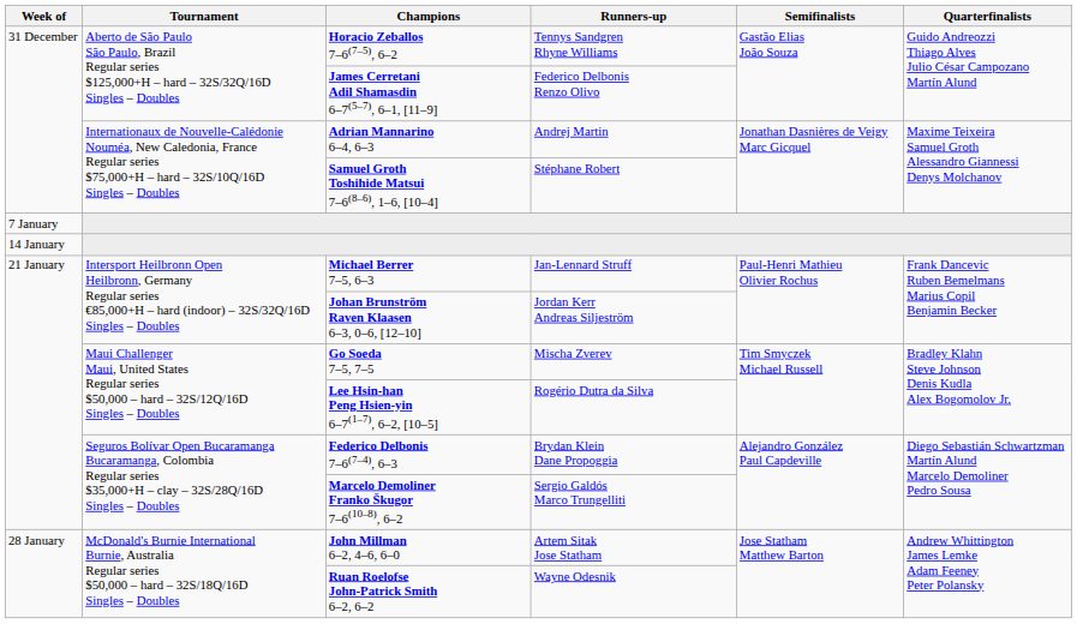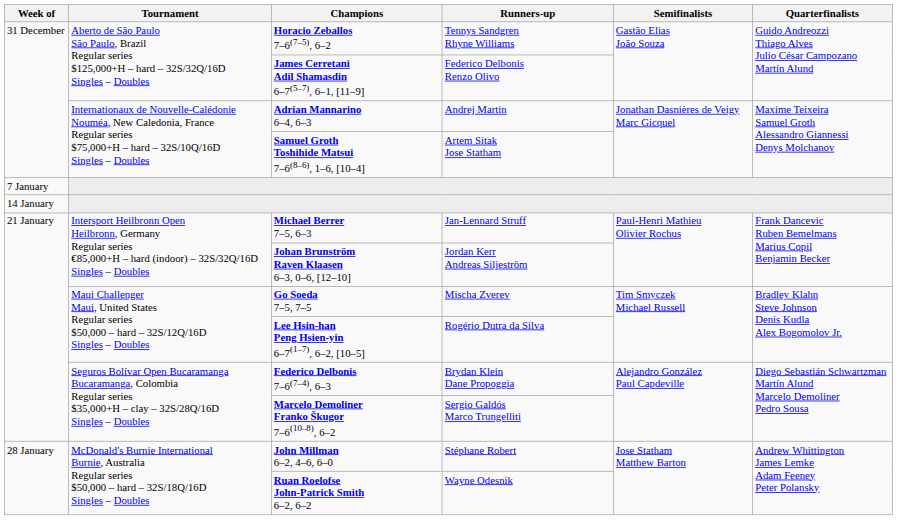 <table class="wikitable" style="font-size:85%;">
 <tr>
 <th width="75">Week of</th>
 <th width="250">Tournament</th>
 <th width="210">Champions</th>
 <th width="210">Runners-up</th>
 <th width="170">Semifinalists</th>
 <th width="170">Quarterfinalists</th>
 </tr>
 <tr valign=top>
 <td rowspan=4>31 December</td>
 <td rowspan=2><a href='#'>Aberto de São Paulo</a><br><a href='#'>São Paulo</a>, Brazil<br>Regular series<br>$125,000+H – hard – 32S/32Q/16D<br> <a href='#'>Singles</a> – <a href='#'>Doubles</a></td>
 <td> <strong><a href='#'>Horacio Zeballos</a></strong> <br>7–6<sup>(7–5)</sup>, 6–2</td>
 <td> <a href='#'>Tennys Sandgren</a><br> <a href='#'>Rhyne Williams</a></td>
 <td rowspan=2> <a href='#'>Gastão Elias</a> <br>  <a href='#'>João Souza</a></td>
 <td rowspan=2> <a href='#'>Guido Andreozzi</a> <br> <a href='#'>Thiago Alves</a> <br> <a href='#'>Julio César Campozano</a> <br>  <a href='#'>Martín Alund</a></td>
 </tr>
 <tr valign=top>
 <td> <strong><a href='#'>James Cerretani</a></strong> <br> <strong><a href='#'>Adil Shamasdin</a></strong><br> 6–7<sup>(5–7)</sup>, 6–1, [11–9]</td>
 <td> <a href='#'>Federico Delbonis</a> <br>  <a href='#'>Renzo Olivo</a></td>
 </tr>
 <tr valign=top>
 <td rowspan=2><a href='#'>Internationaux de Nouvelle-Calédonie</a><br><a href='#'>Nouméa</a>, New Caledonia, France<br>Regular series<br>$75,000+H – hard – 32S/10Q/16D<br> <a href='#'>Singles</a> – <a href='#'>Doubles</a></td>
 <td> <strong><a href='#'>Adrian Mannarino</a></strong><br>6–4, 6–3</td>
 <td> <a href='#'>Andrej Martin</a></td>
 <td rowspan=2> <a href='#'>Jonathan Dasnières de Veigy</a> <br>  <a href='#'>Marc Gicquel</a></td>
 <td rowspan=2> <a href='#'>Maxime Teixeira</a> <br>  <a href='#'>Samuel Groth</a> <br> <a href='#'>Alessandro Giannessi</a> <br>  <a href='#'>Denys Molchanov</a></td>
 </tr>
 <tr valign=top>
 <td> <strong><a href='#'>Samuel Groth</a></strong><br> <strong><a href='#'>Toshihide Matsui</a></strong> <br> 7–6<sup>(8–6)</sup>, 1–6, [10–4]</td>
-<td> <a href='#'>Stéphane Robert</a></td>
+<td> <a href='#'>Artem Sitak</a><br> <a href='#'>Jose Statham</a></td>
 </tr>
 <tr valign=top>
 <td rowspan=1>7 January</td>
 <td colspan=5 bgcolor="#ededed"></td>
 </tr>
 <tr valign=top>
 <td rowspan=1>14 January</td>
 <td colspan=5 bgcolor="#ededed"></td>
 </tr>
 <tr valign=top>
 <td rowspan=6>21 January</td>
 <td rowspan=2><a href='#'>Intersport Heilbronn Open</a><br><a href='#'>Heilbronn</a>, Germany<br>Regular series<br>€85,000+H – hard (indoor) – 32S/32Q/16D<br> <a href='#'>Singles</a> – <a href='#'>Doubles</a></td>
 <td> <strong><a href='#'>Michael Berrer</a></strong> <br>7–5, 6–3</td>
 <td> <a href='#'>Jan-Lennard Struff</a></td>
 <td rowspan=2> <a href='#'>Paul-Henri Mathieu</a><br>  <a href='#'>Olivier Rochus</a></td>
 <td rowspan=2> <a href='#'>Frank Dancevic</a> <br>  <a href='#'>Ruben Bemelmans</a> <br>  <a href='#'>Marius Copil</a> <br>  <a href='#'>Benjamin Becker</a></td>
 </tr>
 <tr valign=top>
 <td> <strong><a href='#'>Johan Brunström</a></strong><br> <strong><a href='#'>Raven Klaasen</a></strong> <br> 6–3, 0–6, [12–10]</td>
 <td> <a href='#'>Jordan Kerr</a><br> <a href='#'>Andreas Siljeström</a></td>
 </tr>
 <tr valign=top>
 <td rowspan=2><a href='#'>Maui Challenger</a><br><a href='#'>Maui</a>, United States<br>Regular series<br>$50,000 – hard – 32S/12Q/16D<br> <a href='#'>Singles</a> – <a href='#'>Doubles</a></td>
 <td> <strong><a href='#'>Go Soeda</a></strong> <br>7–5, 7–5</td>
 <td> <a href='#'>Mischa Zverev</a></td>
 <td rowspan=2> <a href='#'>Tim Smyczek</a> <br>  <a href='#'>Michael Russell</a></td>
 <td rowspan=2> <a href='#'>Bradley Klahn</a> <br>  <a href='#'>Steve Johnson</a> <br> <a href='#'>Denis Kudla</a> <br>  <a href='#'>Alex Bogomolov Jr.</a></td>
 </tr>
 <tr valign=top>
 <td> <strong><a href='#'>Lee Hsin-han</a></strong><br> <strong><a href='#'>Peng Hsien-yin</a></strong> <br> 6–7<sup>(1–7)</sup>, 6–2, [10–5]</td>
 <td> <a href='#'>Rogério Dutra da Silva</a></td>
 </tr>
 <tr valign=top>
 <td rowspan=2><a href='#'>Seguros Bolívar Open Bucaramanga</a><br><a href='#'>Bucaramanga</a>, Colombia<br>Regular series<br>$35,000+H – clay – 32S/28Q/16D<br> <a href='#'>Singles</a> – <a href='#'>Doubles</a></td>
 <td> <strong><a href='#'>Federico Delbonis</a></strong> <br>7–6<sup>(7–4)</sup>, 6–3</td>
 <td> <a href='#'>Brydan Klein</a><br> <a href='#'>Dane Propoggia</a></td>
 <td rowspan=2> <a href='#'>Alejandro González</a> <br>  <a href='#'>Paul Capdeville</a></td>
 <td rowspan=2> <a href='#'>Diego Sebastián Schwartzman</a> <br>  <a href='#'>Martín Alund</a> <br>  <a href='#'>Marcelo Demoliner</a> <br>  <a href='#'>Pedro Sousa</a></td>
 </tr>
 <tr valign=top>
 <td> <strong><a href='#'>Marcelo Demoliner</a></strong><br> <strong><a href='#'>Franko Škugor</a></strong> <br> 7–6<sup>(10–8)</sup>, 6–2</td>
 <td> <a href='#'>Sergio Galdós</a><br> <a href='#'>Marco Trungelliti</a></td>
 </tr>
 <tr valign=top>
 <td rowspan=2>28 January</td>
 <td rowspan=2><a href='#'>McDonald's Burnie International</a><br><a href='#'>Burnie</a>, Australia<br>Regular series<br>$50,000 – hard – 32S/18Q/16D<br> <a href='#'>Singles</a> – <a href='#'>Doubles</a></td>
 <td> <strong><a href='#'>John Millman</a></strong> <br>6–2, 4–6, 6–0</td>
-<td> <a href='#'>Artem Sitak</a><br> <a href='#'>Jose Statham</a></td>
+<td> <a href='#'>Stéphane Robert</a></td>
 <td rowspan=2> <a href='#'>Jose Statham</a> <br>  <a href='#'>Matthew Barton</a></td>
 <td rowspan=2> <a href='#'>Andrew Whittington</a> <br>  <a href='#'>James Lemke</a> <br>  <a href='#'>Adam Feeney</a> <br>   <a href='#'>Peter Polansky</a></td>
 </tr>
 <tr valign=top>
 <td> <strong><a href='#'>Ruan Roelofse</a></strong><br> <strong><a href='#'>John-Patrick Smith</a></strong><br> 6–2, 6–2</td>
 <td> <a href='#'>Wayne Odesnik</a></td>
 </tr>
 </table>
